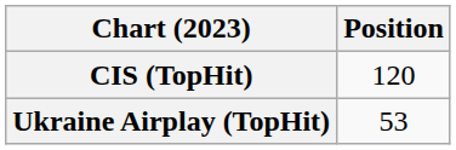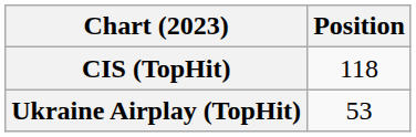 <table class="wikitable plainrowheaders" style="text-align:center">
 <tr>
 <th scope="col">Chart (2023)</th>
 <th scope="col">Position</th>
 </tr>
 <tr>
 <th scope="row">CIS (TopHit)</th>
-<td>120</td>
+<td>118</td>
 </tr>
 <tr>
 <th scope="row">Ukraine Airplay (TopHit)</th>
 <td>53</td>
 </tr>
 </table>
